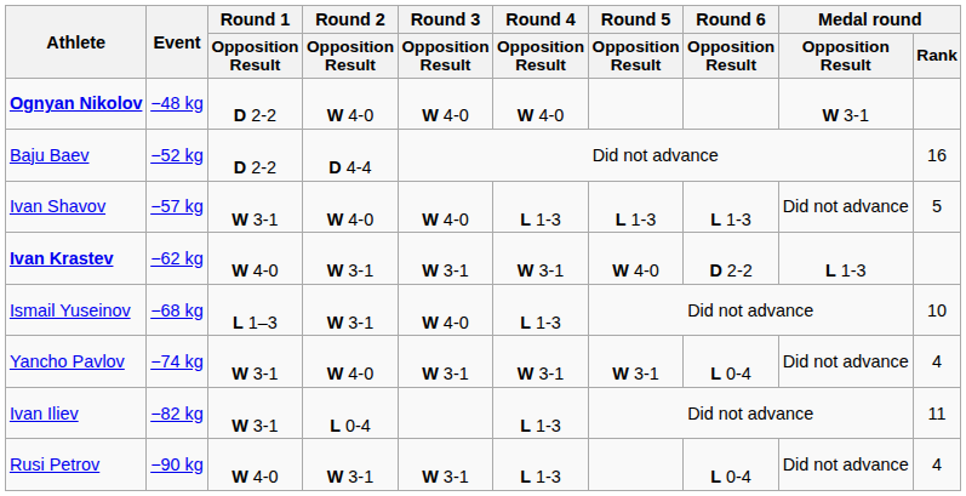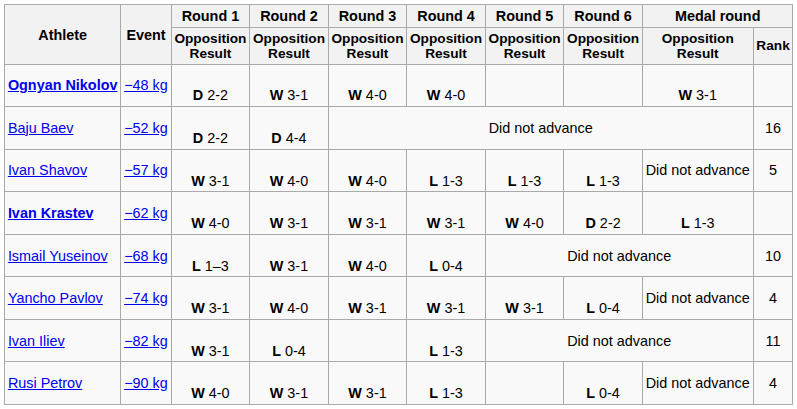 <table class="wikitable" style="font-size:90%">
 <tr>
 <th rowspan="2">Athlete</th>
 <th rowspan="2">Event</th>
 <th>Round 1</th>
 <th>Round 2</th>
 <th>Round 3</th>
 <th>Round 4</th>
 <th>Round 5</th>
 <th>Round 6</th>
 <th colspan=3>Medal round</th>
 </tr>
 <tr style="font-size: 95%">
 <th>Opposition<br>Result</th>
 <th>Opposition<br>Result</th>
 <th>Opposition<br>Result</th>
 <th>Opposition<br>Result</th>
 <th>Opposition<br>Result</th>
 <th>Opposition<br>Result</th>
 <th>Opposition<br>Result</th>
 <th>Rank</th>
 </tr>
 <tr align=center>
 <td align=left><strong><a href='#'>Ognyan Nikolov</a></strong></td>
 <td align=left><a href='#'>−48 kg</a></td>
 <td><br><strong>D</strong> 2-2 <sup></sup></td>
-<td><br><strong>W</strong> 4-0 <sup> </sup></td>
+<td><br><strong>W</strong> 3-1 <sup></sup></td>
 <td><br><strong>W</strong> 4-0 <sup> </sup></td>
 <td><br><strong>W</strong> 4-0 <sup> </sup></td>
 <td></td>
 <td></td>
 <td><br><strong>W</strong> 3-1 <sup></sup></td>
 <td></td>
 </tr>
 <tr align=center>
 <td align=left><a href='#'>Baju Baev</a></td>
 <td align=left><a href='#'>−52 kg</a></td>
 <td><br><strong>D</strong> 2-2 <sup></sup></td>
 <td><br><strong>D</strong> 4-4 <sup></sup></td>
 <td colspan=5>Did not advance</td>
 <td>16</td>
 </tr>
 <tr align=center>
 <td align=left><a href='#'>Ivan Shavov</a></td>
 <td align=left><a href='#'>−57 kg</a></td>
 <td><br><strong>W</strong> 3-1 <sup></sup></td>
 <td><br><strong>W</strong> 4-0 <sup> </sup></td>
 <td><br><strong>W</strong> 4-0 <sup> </sup></td>
 <td><br> <strong>L</strong> 1-3 <sup></sup></td>
 <td><br><strong>L</strong> 1-3 <sup> </sup></td>
 <td><br><strong>L</strong> 1-3 <sup> </sup></td>
 <td>Did not advance</td>
 <td>5</td>
 </tr>
 <tr align=center>
 <td align=left><strong><a href='#'>Ivan Krastev</a></strong></td>
 <td align=left><a href='#'>−62 kg</a></td>
 <td><br><strong>W</strong> 4-0 <sup> </sup></td>
 <td><br><strong>W</strong> 3-1 <sup></sup></td>
 <td><br><strong>W</strong> 3-1 <sup></sup></td>
 <td><br><strong>W</strong> 3-1 <sup></sup></td>
 <td><br><strong>W</strong> 4-0 <sup>  </sup></td>
 <td><br><strong>D</strong> 2-2 <sup> </sup></td>
 <td><br><strong>L</strong> 1-3 <sup> </sup></td>
 <td></td>
 </tr>
 <tr align=center>
 <td align=left><a href='#'>Ismail Yuseinov</a></td>
 <td align=left><a href='#'>−68 kg</a></td>
 <td><br><strong>L</strong> 1–3 <sup></sup></td>
 <td><br><strong>W</strong> 3-1 <sup></sup></td>
 <td><br><strong>W</strong> 4-0 <sup> </sup></td>
-<td><br><strong>L</strong> 1-3 <sup> </sup></td>
+<td><br><strong>L</strong> 0-4 <sup> </sup></td>
 <td colspan=3>Did not advance</td>
 <td>10</td>
 </tr>
 <tr align=center>
 <td align=left><a href='#'>Yancho Pavlov</a></td>
 <td align=left><a href='#'>−74 kg</a></td>
 <td><br><strong>W</strong> 3-1 <sup></sup></td>
 <td><br><strong>W</strong> 4-0 <sup></sup></td>
 <td><br><strong>W</strong> 3-1 <sup></sup></td>
 <td><br><strong>W</strong> 3-1 <sup></sup></td>
 <td><br><strong>W</strong> 3-1 <sup></sup></td>
 <td><br><strong>L</strong> 0-4 <sup>  </sup></td>
 <td>Did not advance</td>
 <td>4</td>
 </tr>
 <tr align=center>
 <td align=left><a href='#'>Ivan Iliev</a></td>
 <td align=left><a href='#'>−82 kg</a></td>
 <td><br><strong>W</strong> 3-1 <sup></sup></td>
 <td><br><strong>L</strong> 0-4 <sup> </sup></td>
 <td></td>
 <td><br><strong>L</strong> 1-3 <sup> </sup></td>
 <td colspan=3>Did not advance</td>
 <td>11</td>
 </tr>
 <tr align=center>
 <td align=left><a href='#'>Rusi Petrov</a></td>
 <td align=left><a href='#'>−90 kg</a></td>
 <td><br><strong>W</strong> 4-0 <sup> </sup></td>
 <td><br><strong>W</strong> 3-1 <sup></sup></td>
 <td><br><strong>W</strong> 3-1 <sup></sup></td>
 <td><br><strong>L</strong> 1-3 <sup> </sup></td>
 <td></td>
 <td><br><strong>L</strong> 0-4 <sup> </sup></td>
 <td>Did not advance</td>
 <td>4</td>
 </tr>
 </table>
